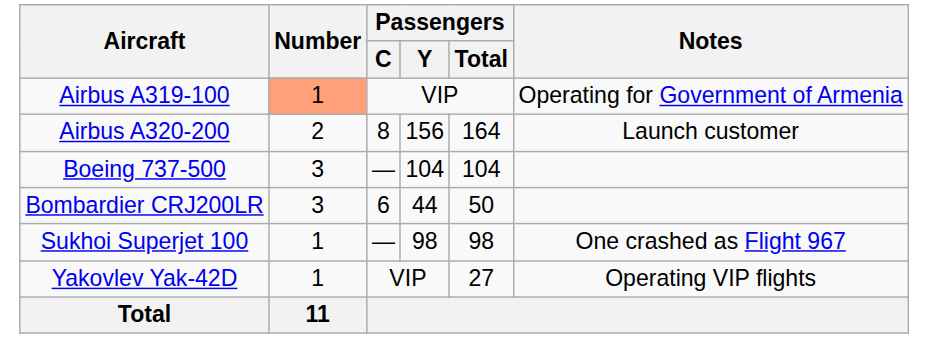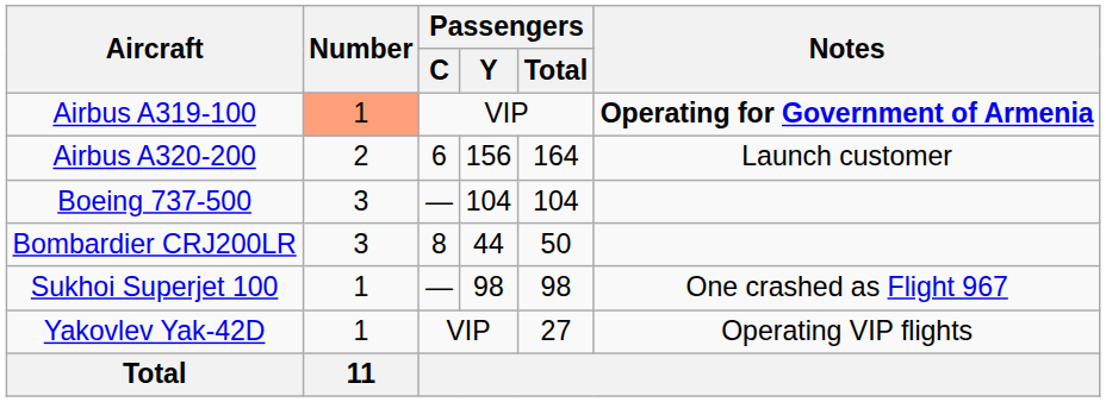 <table class="wikitable" style="text-align:center; margin:auto;">
 <tr>
 <th rowspan="2">Aircraft</th>
 <th rowspan="2">Number</th>
 <th colspan="3">Passengers</th>
 <th rowspan="2">Notes</th>
 </tr>
 <tr>
 <th><abbr>C</abbr></th>
 <th><abbr>Y</abbr></th>
 <th>Total</th>
 </tr>
 <tr>
 <td><a href='#'>Airbus A319-100</a></td>
 <td style="background: lightsalmon;">1</td>
 <td colspan="3">VIP</td>
-<td>Operating for <a href='#'>Government of Armenia</a></td>
+<td><strong>Operating for <a href='#'>Government of Armenia</a></strong></td>
 </tr>
 <tr>
 <td><a href='#'>Airbus A320-200</a></td>
 <td>2</td>
-<td>8</td>
+<td>6</td>
 <td>156</td>
 <td>164</td>
 <td>Launch customer</td>
 </tr>
 <tr>
 <td><a href='#'>Boeing 737-500</a></td>
 <td>3</td>
 <td>—</td>
 <td>104</td>
 <td>104</td>
 <td></td>
 </tr>
 <tr>
 <td><a href='#'>Bombardier CRJ200LR</a></td>
 <td>3</td>
-<td>6</td>
+<td>8</td>
 <td>44</td>
 <td>50</td>
 <td></td>
 </tr>
 <tr>
 <td><a href='#'>Sukhoi Superjet 100</a></td>
 <td>1</td>
 <td>—</td>
 <td>98</td>
 <td>98</td>
 <td>One crashed as <a href='#'>Flight 967</a></td>
 </tr>
 <tr>
 <td><a href='#'>Yakovlev Yak-42D</a></td>
 <td>1</td>
 <td colspan="2">VIP</td>
 <td>27</td>
 <td>Operating VIP flights</td>
 </tr>
 <tr>
 <th>Total</th>
 <th>11</th>
 <th colspan=4></th>
 </tr>
 </table>
